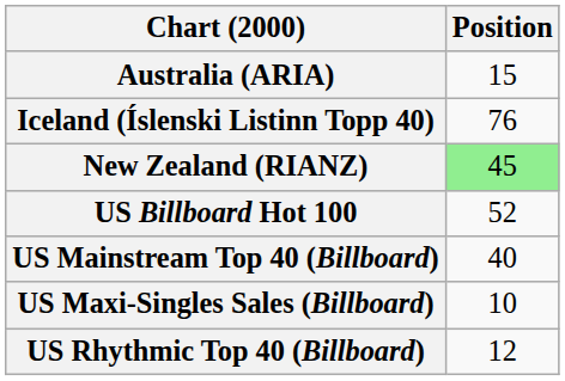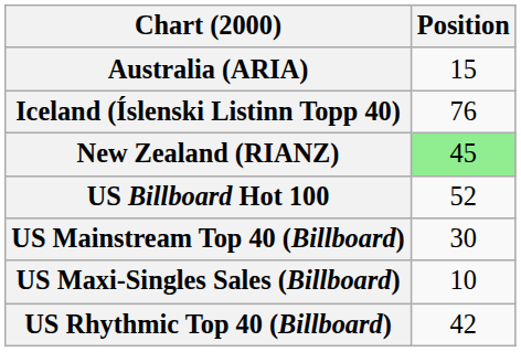 <table class="wikitable sortable plainrowheaders" style="text-align:center">
 <tr>
 <th scope="col">Chart (2000)</th>
 <th scope="col">Position</th>
 </tr>
 <tr>
 <th scope="row">Australia (ARIA)</th>
 <td>15</td>
 </tr>
 <tr>
 <th scope="row">Iceland (Íslenski Listinn Topp 40)</th>
 <td>76</td>
 </tr>
 <tr>
 <th scope="row">New Zealand (RIANZ)</th>
 <td style="background: lightgreen;">45</td>
 </tr>
 <tr>
 <th scope="row">US <em>Billboard</em> Hot 100</th>
 <td>52</td>
 </tr>
 <tr>
 <th scope="row">US Mainstream Top 40 (<em>Billboard</em>)</th>
-<td>40</td>
+<td>30</td>
 </tr>
 <tr>
 <th scope="row">US Maxi-Singles Sales (<em>Billboard</em>)</th>
 <td>10</td>
 </tr>
 <tr>
 <th scope="row">US Rhythmic Top 40 (<em>Billboard</em>)</th>
-<td>12</td>
+<td>42</td>
 </tr>
 </table>
